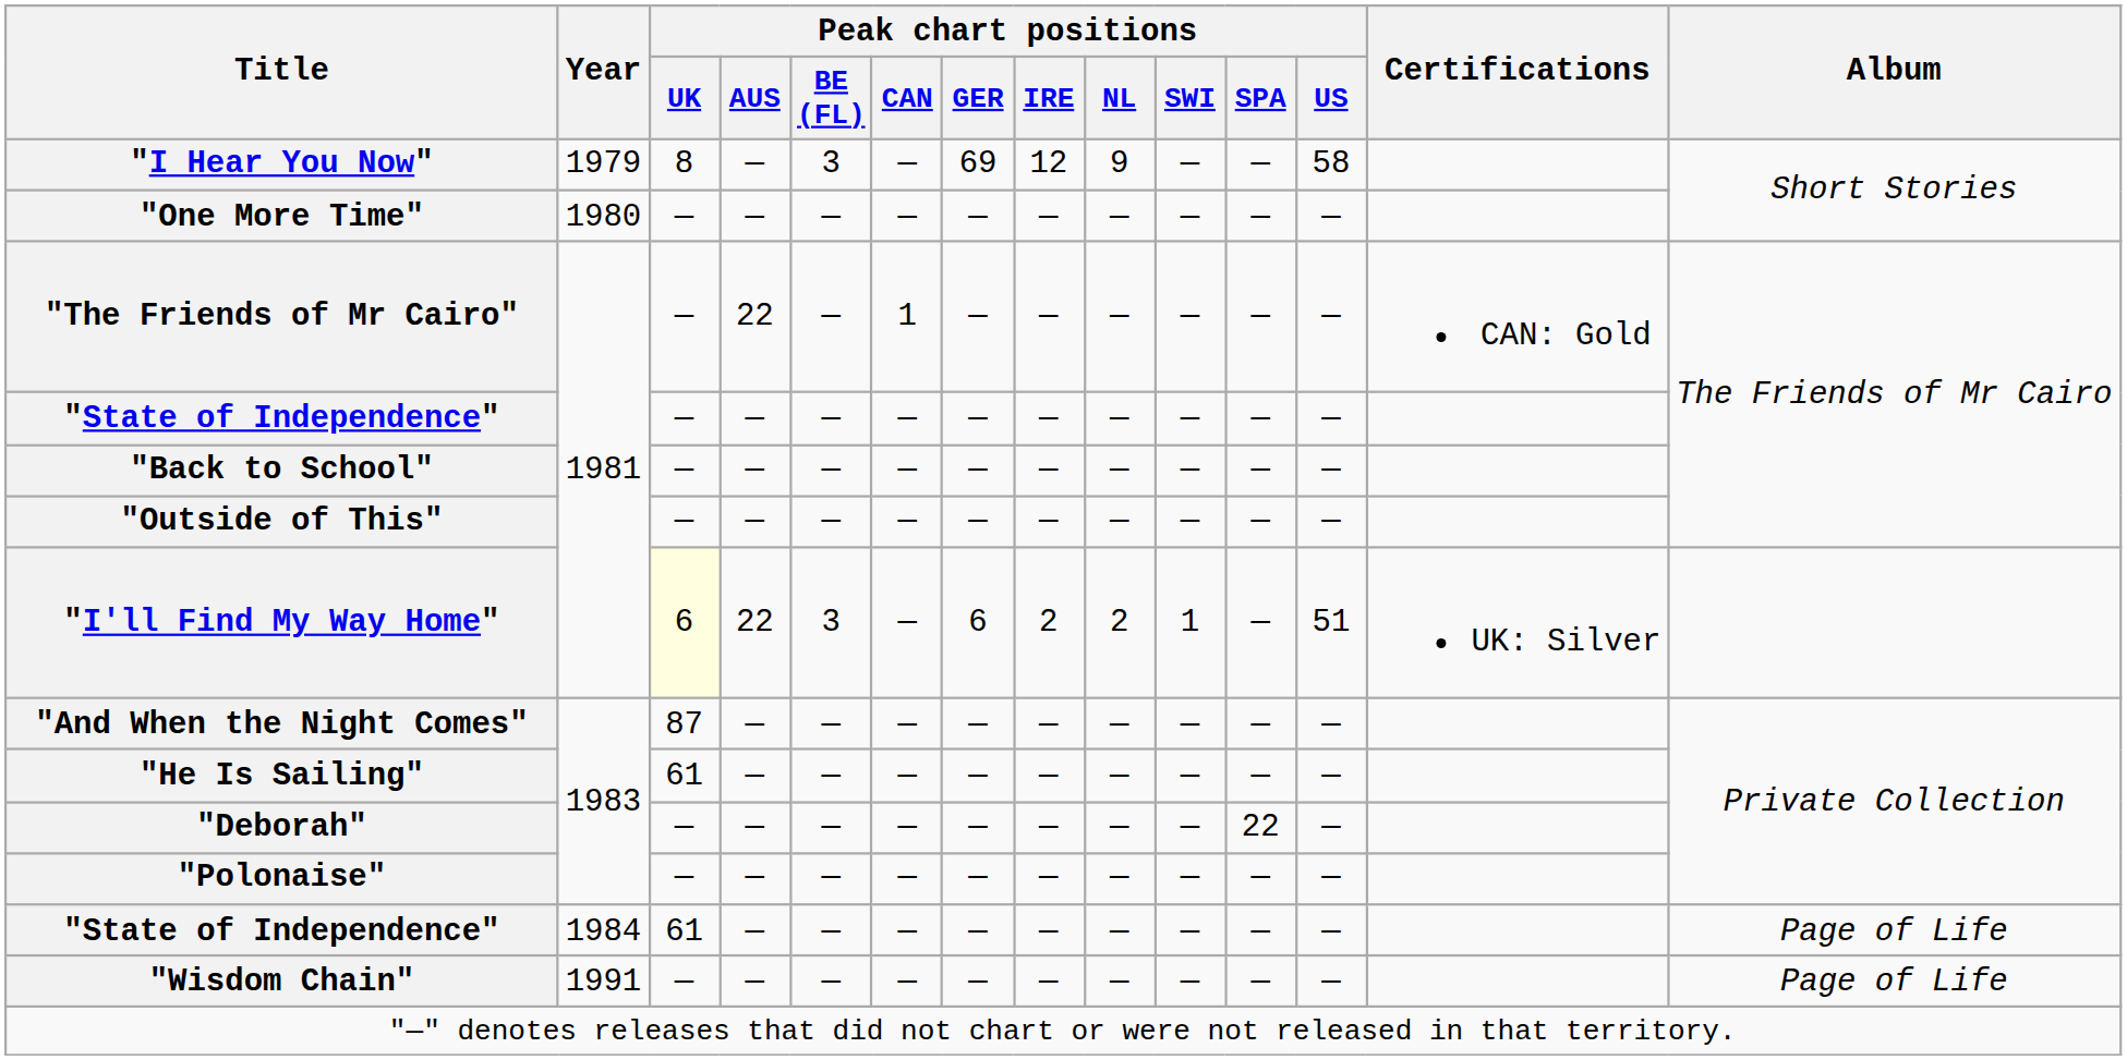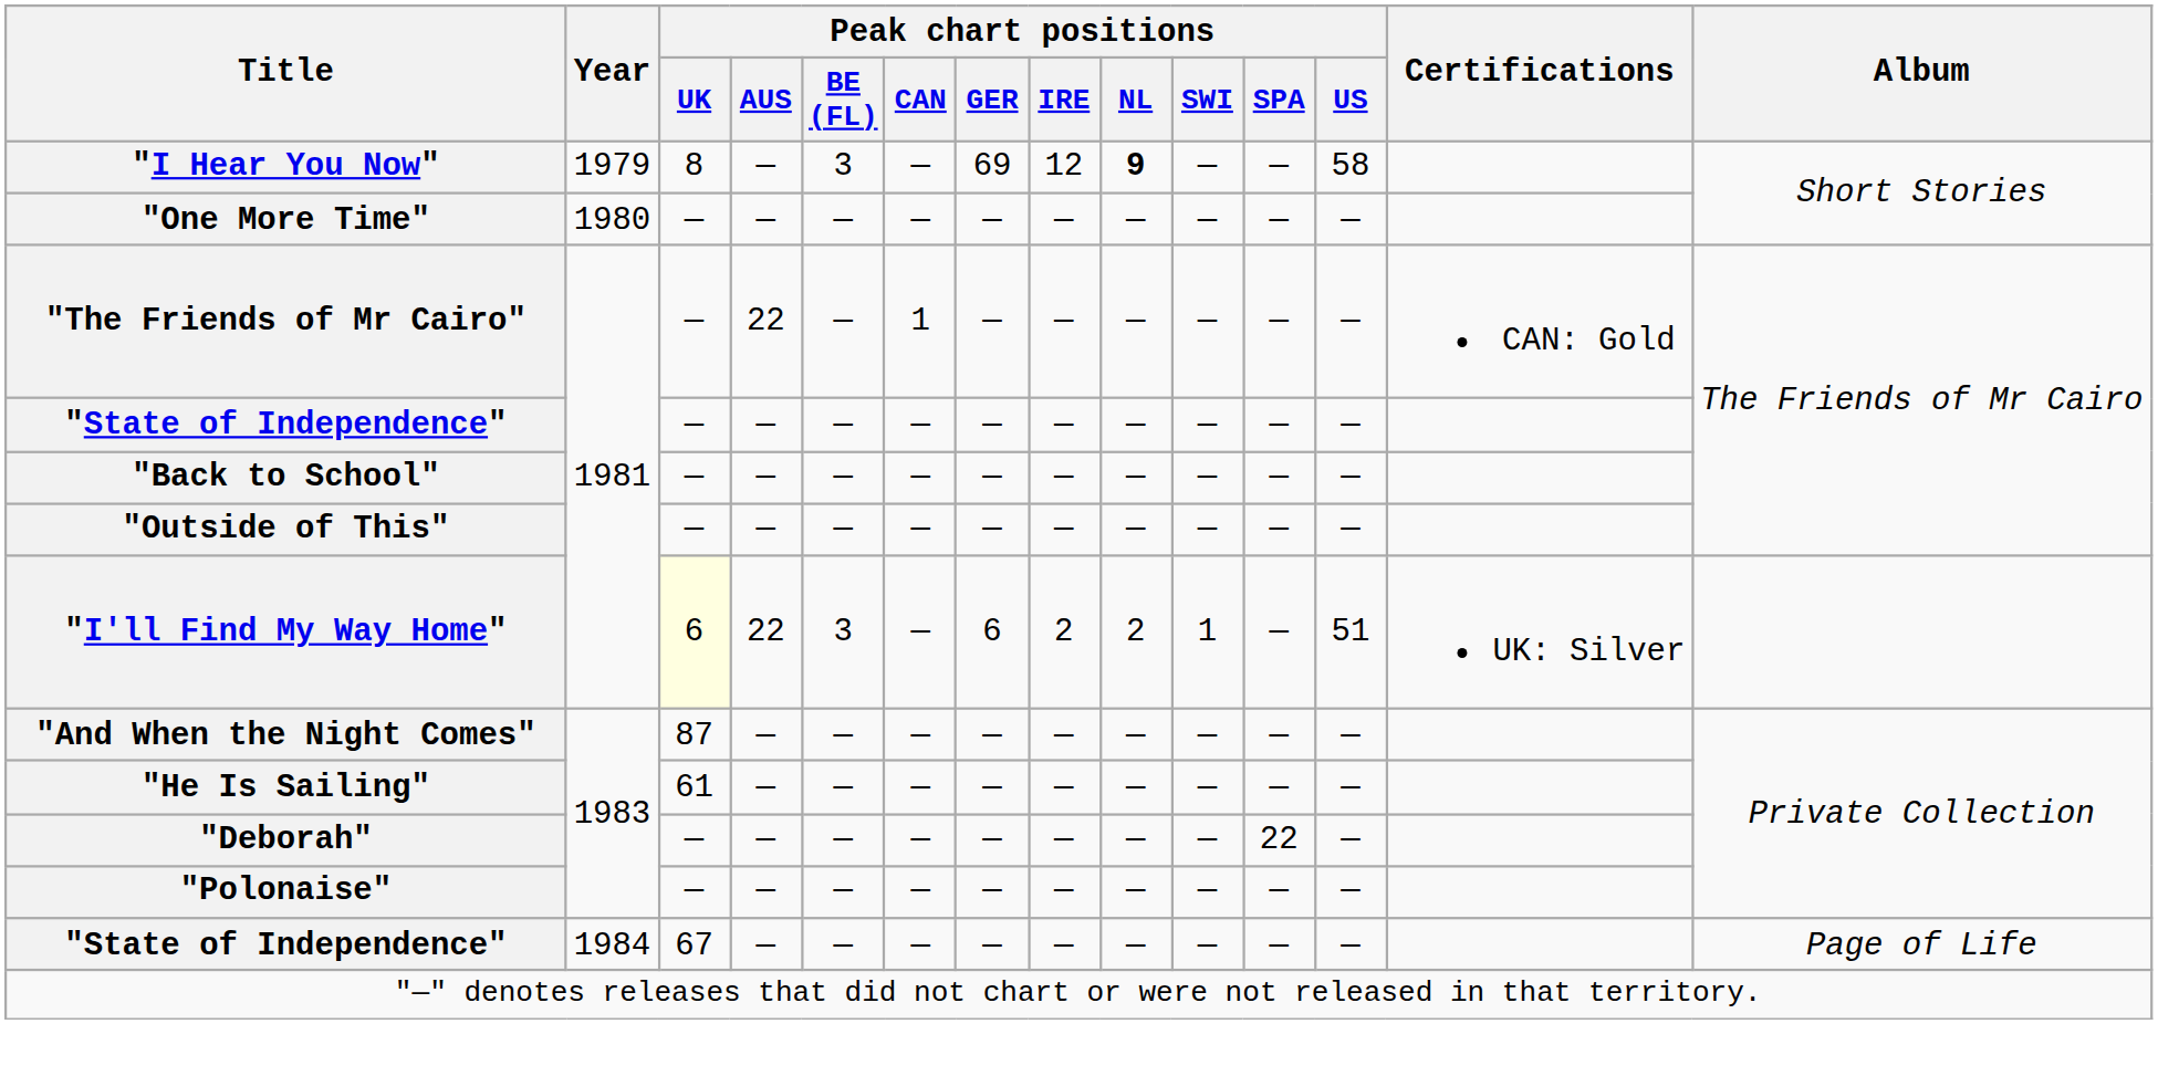 <table class="wikitable plainrowheaders" style="text-align:center;">
 <tr>
 <th rowspan="2" scope="col" style="width:17em;">Title</th>
 <th rowspan="2" scope="col" style="width:2em;">Year</th>
 <th colspan="10">Peak chart positions</th>
 <th rowspan="2">Certifications</th>
 <th rowspan="2">Album</th>
 </tr>
 <tr>
 <th scope="col" style="width:2em;font-size:90%;"><a href='#'>UK</a><br></th>
 <th scope="col" style="width:2em;font-size:90%;"><a href='#'>AUS</a><br></th>
 <th scope="col" style="width:2em;font-size:90%;"><a href='#'>BE (FL)</a><br></th>
 <th scope="col" style="width:2em;font-size:90%;"><a href='#'>CAN</a><br></th>
 <th scope="col" style="width:2em;font-size:90%;"><a href='#'>GER</a><br></th>
 <th scope="col" style="width:2em;font-size:90%;"><a href='#'>IRE</a><br></th>
 <th scope="col" style="width:2em;font-size:90%;"><a href='#'>NL</a><br></th>
 <th scope="col" style="width:2em;font-size:90%;"><a href='#'>SWI</a><br></th>
 <th scope="col" style="width:2em;font-size:90%;"><a href='#'>SPA</a><br></th>
 <th scope="col" style="width:2em;font-size:90%;"><a href='#'>US</a><br></th>
 </tr>
 <tr>
 <th scope="row">"<a href='#'>I Hear You Now</a>"</th>
 <td>1979</td>
 <td>8</td>
 <td>—</td>
 <td>3</td>
 <td>—</td>
 <td>69</td>
 <td>12</td>
-<td>9</td>
+<td><strong>9</strong></td>
 <td>—</td>
 <td>—</td>
 <td>58</td>
 <td></td>
 <td rowspan="2"><em>Short Stories</em></td>
 </tr>
 <tr>
 <th scope="row">"One More Time"</th>
 <td>1980</td>
 <td>—</td>
 <td>—</td>
 <td>—</td>
 <td>—</td>
 <td>—</td>
 <td>—</td>
 <td>—</td>
 <td>—</td>
 <td>—</td>
 <td>—</td>
 <td></td>
 </tr>
 <tr>
 <th scope="row">"The Friends of Mr Cairo"</th>
 <td rowspan="5">1981</td>
 <td>—</td>
 <td>22</td>
 <td>—</td>
 <td>1</td>
 <td>—</td>
 <td>—</td>
 <td>—</td>
 <td>—</td>
 <td>—</td>
 <td>—</td>
 <td><br><ul><li>CAN: Gold</li></ul></td>
 <td rowspan="4"><em>The Friends of Mr Cairo</em></td>
 </tr>
 <tr>
 <th scope="row">"<a href='#'>State of Independence</a>"</th>
 <td>—</td>
 <td>—</td>
 <td>—</td>
 <td>—</td>
 <td>—</td>
 <td>—</td>
 <td>—</td>
 <td>—</td>
 <td>—</td>
 <td>—</td>
 <td></td>
 </tr>
 <tr>
 <th scope="row">"Back to School"</th>
 <td>—</td>
 <td>—</td>
 <td>—</td>
 <td>—</td>
 <td>—</td>
 <td>—</td>
 <td>—</td>
 <td>—</td>
 <td>—</td>
 <td>—</td>
 <td></td>
 </tr>
 <tr>
 <th scope="row">"Outside of This"</th>
 <td>—</td>
 <td>—</td>
 <td>—</td>
 <td>—</td>
 <td>—</td>
 <td>—</td>
 <td>—</td>
 <td>—</td>
 <td>—</td>
 <td>—</td>
 <td></td>
 </tr>
 <tr>
 <th scope="row">"<a href='#'>I'll Find My Way Home</a>"</th>
 <td style="background: lightyellow;">6</td>
 <td>22</td>
 <td>3</td>
 <td>—</td>
 <td>6</td>
 <td>2</td>
 <td>2</td>
 <td>1</td>
 <td>—</td>
 <td>51</td>
 <td><br><ul><li>UK: Silver</li></ul></td>
 <td></td>
 </tr>
 <tr>
 <th scope="row">"And When the Night Comes"</th>
 <td rowspan="4">1983</td>
 <td>87</td>
 <td>—</td>
 <td>—</td>
 <td>—</td>
 <td>—</td>
 <td>—</td>
 <td>—</td>
 <td>—</td>
 <td>—</td>
 <td>—</td>
 <td></td>
 <td rowspan="4"><em>Private Collection</em></td>
 </tr>
 <tr>
 <th scope="row">"He Is Sailing"</th>
 <td>61</td>
 <td>—</td>
 <td>—</td>
 <td>—</td>
 <td>—</td>
 <td>—</td>
 <td>—</td>
 <td>—</td>
 <td>—</td>
 <td>—</td>
 <td></td>
 </tr>
 <tr>
 <th scope="row">"Deborah"</th>
 <td>—</td>
 <td>—</td>
 <td>—</td>
 <td>—</td>
 <td>—</td>
 <td>—</td>
 <td>—</td>
 <td>—</td>
 <td>22</td>
 <td>—</td>
 <td></td>
 </tr>
 <tr>
 <th scope="row">"Polonaise"</th>
 <td>—</td>
 <td>—</td>
 <td>—</td>
 <td>—</td>
 <td>—</td>
 <td>—</td>
 <td>—</td>
 <td>—</td>
 <td>—</td>
 <td>—</td>
 <td></td>
 </tr>
 <tr>
 <th scope="row">"State of Independence"</th>
 <td>1984</td>
-<td>61</td>
-<td>—</td>
-<td>—</td>
-<td>—</td>
-<td>—</td>
-<td>—</td>
-<td>—</td>
-<td>—</td>
-<td>—</td>
-<td>—</td>
-<td></td>
-<td><em>Page of Life</em></td>
-</tr>
-<tr>
-<th scope="row">"Wisdom Chain"</th>
-<td>1991</td>
-<td>—</td>
+<td>67</td>
 <td>—</td>
 <td>—</td>
 <td>—</td>
 <td>—</td>
 <td>—</td>
 <td>—</td>
 <td>—</td>
 <td>—</td>
 <td>—</td>
 <td></td>
 <td><em>Page of Life</em></td>
 </tr>
 <tr>
 <td colspan="14" style="font-size:90%">"—" denotes releases that did not chart or were not released in that territory.</td>
 </tr>
 </table>
